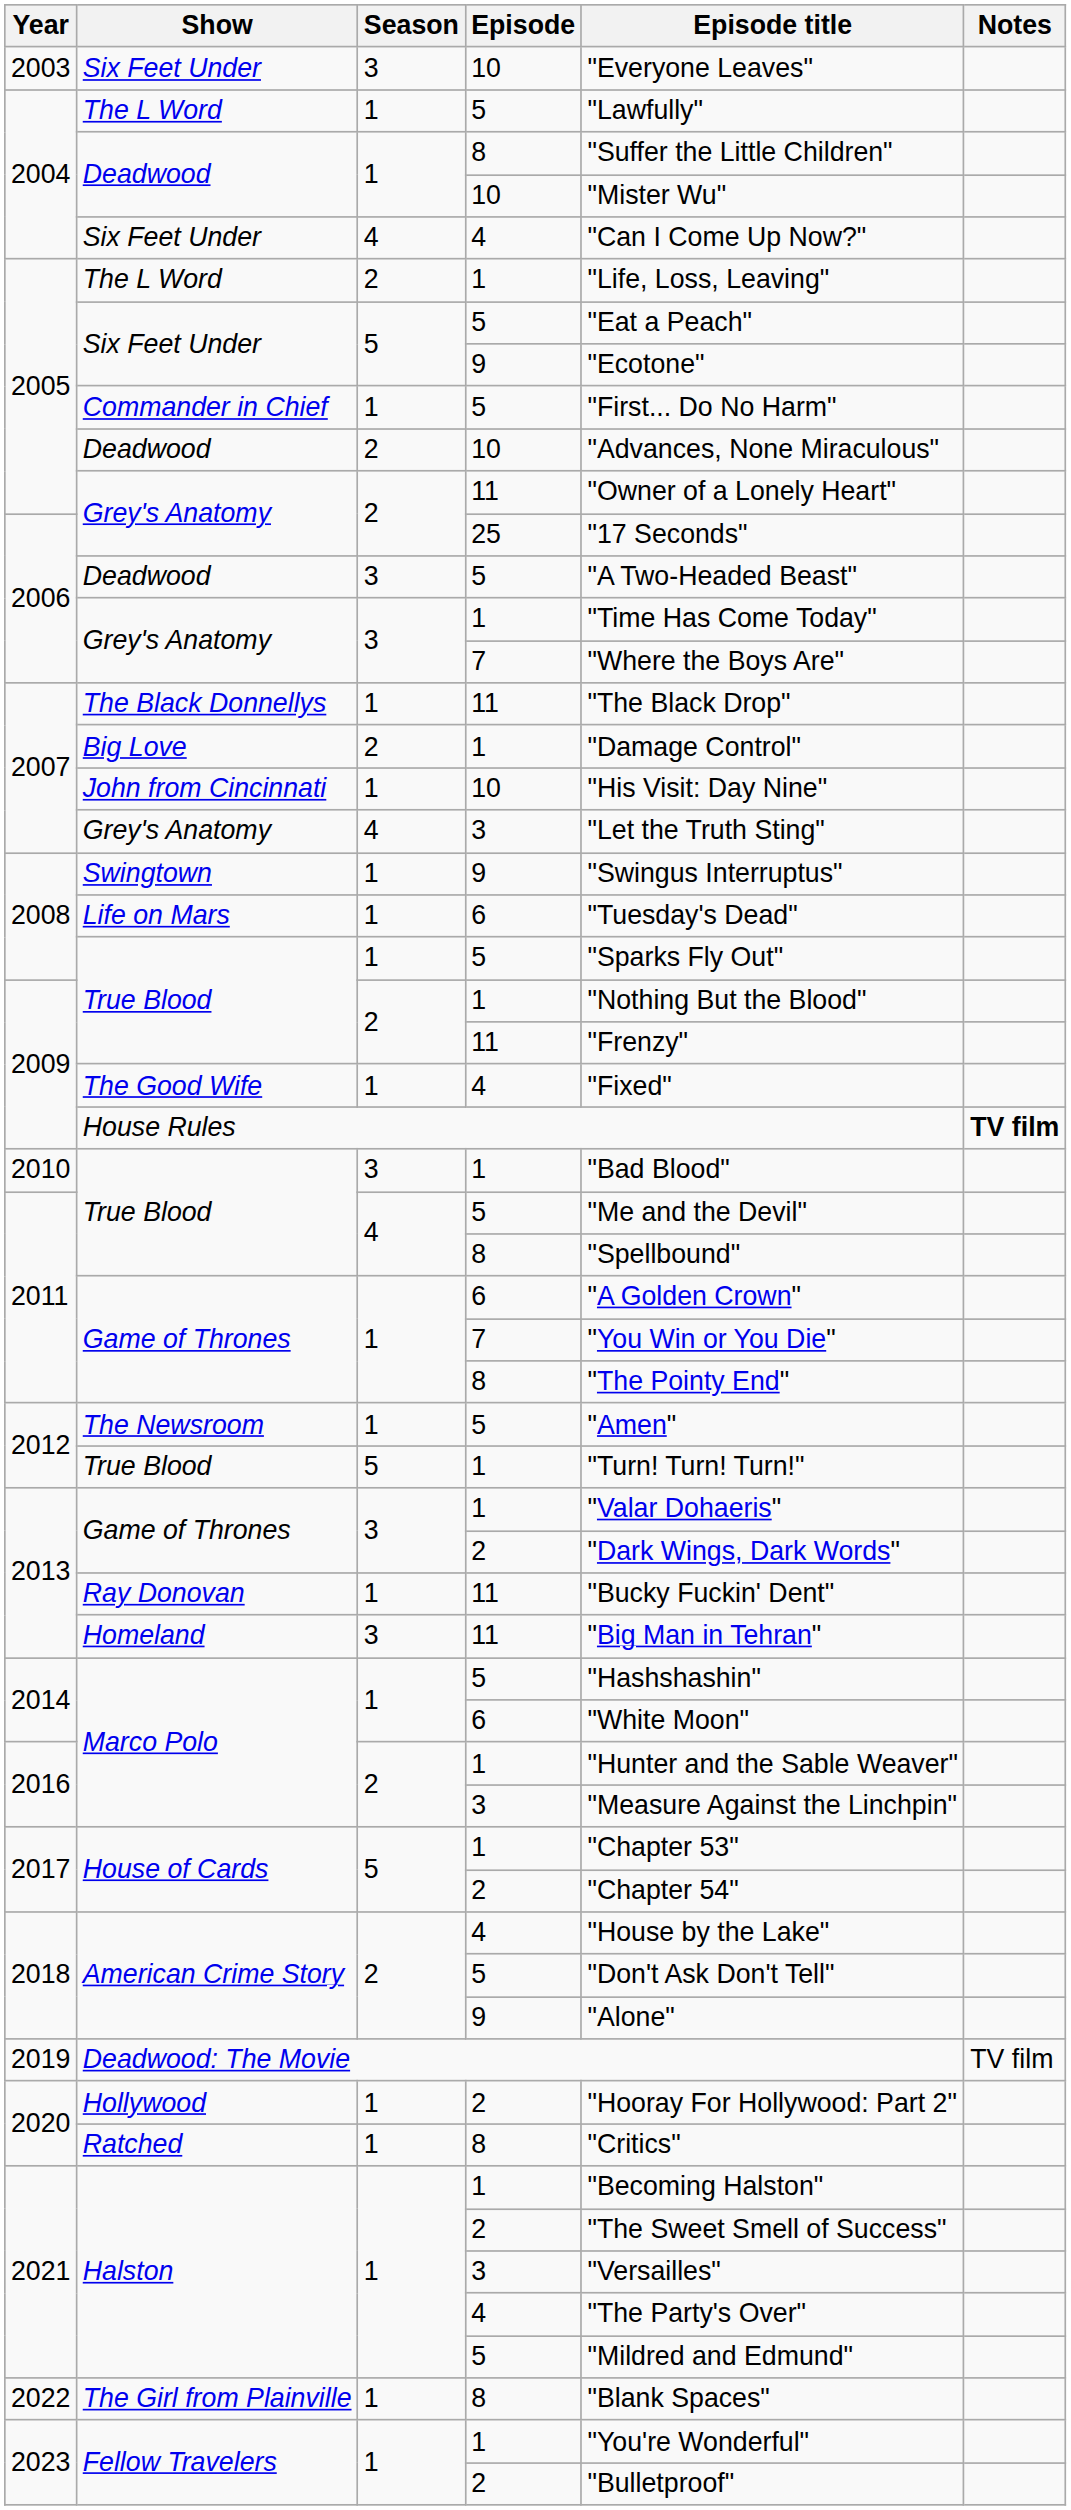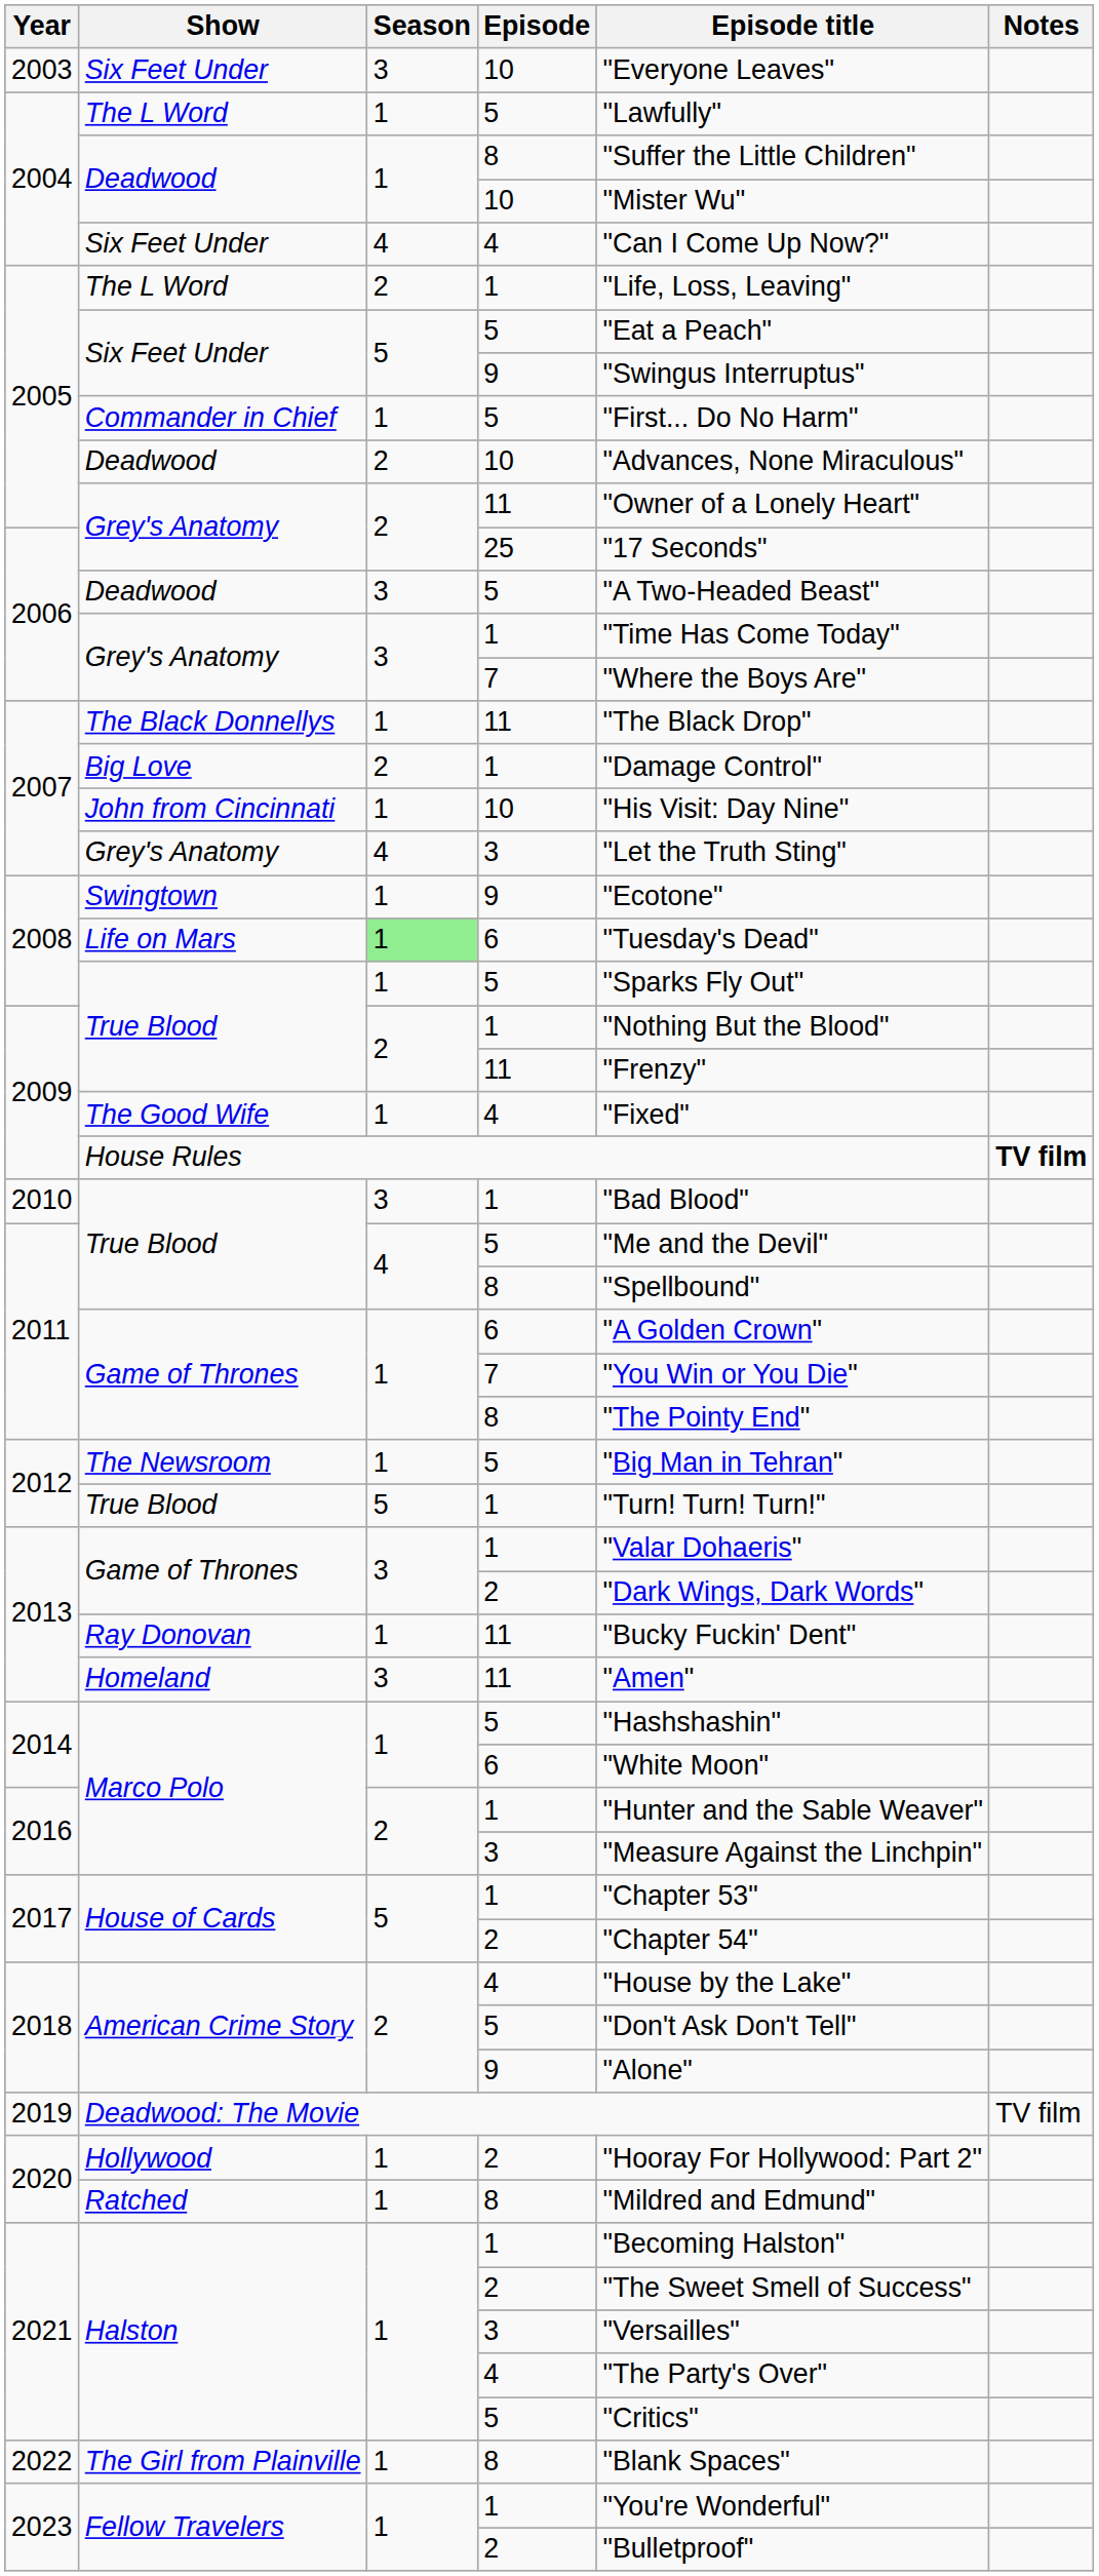 <table class="wikitable">
 <tr>
 <th>Year</th>
 <th>Show</th>
 <th>Season</th>
 <th>Episode</th>
 <th>Episode title</th>
 <th>Notes</th>
 </tr>
 <tr>
 <td>2003</td>
 <td><em><a href='#'>Six Feet Under</a></em></td>
 <td>3</td>
 <td>10</td>
 <td>"Everyone Leaves"</td>
 <td></td>
 </tr>
 <tr>
 <td rowspan=4>2004</td>
 <td><em><a href='#'>The L Word</a></em></td>
 <td>1</td>
 <td>5</td>
 <td>"Lawfully"</td>
 <td></td>
 </tr>
 <tr>
 <td rowspan=2><em><a href='#'>Deadwood</a></em></td>
 <td rowspan=2>1</td>
 <td>8</td>
 <td>"Suffer the Little Children"</td>
 <td></td>
 </tr>
 <tr>
 <td>10</td>
 <td>"Mister Wu"</td>
 <td></td>
 </tr>
 <tr>
 <td><em>Six Feet Under</em></td>
 <td>4</td>
 <td>4</td>
 <td>"Can I Come Up Now?"</td>
 <td></td>
 </tr>
 <tr>
 <td rowspan=6>2005</td>
 <td><em>The L Word</em></td>
 <td>2</td>
 <td>1</td>
 <td>"Life, Loss, Leaving"</td>
 <td></td>
 </tr>
 <tr>
 <td rowspan=2><em>Six Feet Under</em></td>
 <td rowspan=2>5</td>
 <td>5</td>
 <td>"Eat a Peach"</td>
 <td></td>
 </tr>
 <tr>
 <td>9</td>
-<td>"Ecotone"</td>
+<td>"Swingus Interruptus"</td>
 <td></td>
 </tr>
 <tr>
 <td><em><a href='#'>Commander in Chief</a></em></td>
 <td>1</td>
 <td>5</td>
 <td>"First... Do No Harm"</td>
 <td></td>
 </tr>
 <tr>
 <td><em>Deadwood</em></td>
 <td>2</td>
 <td>10</td>
 <td>"Advances, None Miraculous"</td>
 <td></td>
 </tr>
 <tr>
 <td rowspan=2><em><a href='#'>Grey's Anatomy</a></em></td>
 <td rowspan=2>2</td>
 <td>11</td>
 <td>"Owner of a Lonely Heart"</td>
 <td></td>
 </tr>
 <tr>
 <td rowspan=4>2006</td>
 <td>25</td>
 <td>"17 Seconds"</td>
 <td></td>
 </tr>
 <tr>
 <td><em>Deadwood</em></td>
 <td>3</td>
 <td>5</td>
 <td>"A Two-Headed Beast"</td>
 <td></td>
 </tr>
 <tr>
 <td rowspan=2><em>Grey's Anatomy</em></td>
 <td rowspan=2>3</td>
 <td>1</td>
 <td>"Time Has Come Today"</td>
 <td></td>
 </tr>
 <tr>
 <td>7</td>
 <td>"Where the Boys Are"</td>
 <td></td>
 </tr>
 <tr>
 <td rowspan=4>2007</td>
 <td><em><a href='#'>The Black Donnellys</a></em></td>
 <td>1</td>
 <td>11</td>
 <td>"The Black Drop"</td>
 <td></td>
 </tr>
 <tr>
 <td><em><a href='#'>Big Love</a></em></td>
 <td>2</td>
 <td>1</td>
 <td>"Damage Control"</td>
 <td></td>
 </tr>
 <tr>
 <td><em><a href='#'>John from Cincinnati</a></em></td>
 <td>1</td>
 <td>10</td>
 <td>"His Visit: Day Nine"</td>
 <td></td>
 </tr>
 <tr>
 <td><em>Grey's Anatomy</em></td>
 <td>4</td>
 <td>3</td>
 <td>"Let the Truth Sting"</td>
 <td></td>
 </tr>
 <tr>
 <td rowspan=3>2008</td>
 <td><em><a href='#'>Swingtown</a></em></td>
 <td>1</td>
 <td>9</td>
-<td>"Swingus Interruptus"</td>
+<td>"Ecotone"</td>
 <td></td>
 </tr>
 <tr>
 <td><em><a href='#'>Life on Mars</a></em></td>
-<td>1</td>
+<td style="background: lightgreen;">1</td>
 <td>6</td>
 <td>"Tuesday's Dead"</td>
 <td></td>
 </tr>
 <tr>
 <td rowspan=3><em><a href='#'>True Blood</a></em></td>
 <td>1</td>
 <td>5</td>
 <td>"Sparks Fly Out"</td>
 <td></td>
 </tr>
 <tr>
 <td rowspan=4>2009</td>
 <td rowspan=2>2</td>
 <td>1</td>
 <td>"Nothing But the Blood"</td>
 <td></td>
 </tr>
 <tr>
 <td>11</td>
 <td>"Frenzy"</td>
 <td></td>
 </tr>
 <tr>
 <td><em><a href='#'>The Good Wife</a></em></td>
 <td>1</td>
 <td>4</td>
 <td>"Fixed"</td>
 <td></td>
 </tr>
 <tr>
 <td colspan=4><em>House Rules</em></td>
 <td><strong>TV film</strong></td>
 </tr>
 <tr>
 <td>2010</td>
 <td rowspan=3><em>True Blood</em></td>
 <td>3</td>
 <td>1</td>
 <td>"Bad Blood"</td>
 <td></td>
 </tr>
 <tr>
 <td rowspan=5>2011</td>
 <td rowspan=2>4</td>
 <td>5</td>
 <td>"Me and the Devil"</td>
 <td></td>
 </tr>
 <tr>
 <td>8</td>
 <td>"Spellbound"</td>
 <td></td>
 </tr>
 <tr>
 <td rowspan=3><em><a href='#'>Game of Thrones</a></em></td>
 <td rowspan=3>1</td>
 <td>6</td>
 <td>"<a href='#'>A Golden Crown</a>"</td>
 <td></td>
 </tr>
 <tr>
 <td>7</td>
 <td>"<a href='#'>You Win or You Die</a>"</td>
 <td></td>
 </tr>
 <tr>
 <td>8</td>
 <td>"<a href='#'>The Pointy End</a>"</td>
 <td></td>
 </tr>
 <tr>
 <td rowspan=2>2012</td>
 <td rowspan=1><em><a href='#'>The Newsroom</a></em></td>
 <td rowspan=1>1</td>
 <td>5</td>
-<td>"<a href='#'>Amen</a>"</td>
+<td>"<a href='#'>Big Man in Tehran</a>"</td>
 <td></td>
 </tr>
 <tr>
 <td><em>True Blood</em></td>
 <td rowspan=1>5</td>
 <td>1</td>
 <td>"Turn! Turn! Turn!"</td>
 <td></td>
 </tr>
 <tr>
 <td rowspan=4>2013</td>
 <td rowspan=2><em>Game of Thrones</em></td>
 <td rowspan=2>3</td>
 <td>1</td>
 <td>"<a href='#'>Valar Dohaeris</a>"</td>
 <td></td>
 </tr>
 <tr>
 <td>2</td>
 <td>"<a href='#'>Dark Wings, Dark Words</a>"</td>
 <td></td>
 </tr>
 <tr>
 <td rowspan=1><em><a href='#'>Ray Donovan</a></em></td>
 <td rowspan=1>1</td>
 <td>11</td>
 <td>"Bucky Fuckin' Dent"</td>
 <td></td>
 </tr>
 <tr>
 <td rowspan=1><em><a href='#'>Homeland</a></em></td>
 <td rowspan=1>3</td>
 <td>11</td>
-<td>"<a href='#'>Big Man in Tehran</a>"</td>
+<td>"<a href='#'>Amen</a>"</td>
 <td></td>
 </tr>
 <tr>
 <td rowspan=2>2014</td>
 <td rowspan=4><em><a href='#'>Marco Polo</a></em></td>
 <td rowspan=2>1</td>
 <td>5</td>
 <td>"Hashshashin"</td>
 <td></td>
 </tr>
 <tr>
 <td>6</td>
 <td>"White Moon"</td>
 <td></td>
 </tr>
 <tr>
 <td rowspan=2>2016</td>
 <td rowspan=2>2</td>
 <td>1</td>
 <td>"Hunter and the Sable Weaver"</td>
 <td></td>
 </tr>
 <tr>
 <td>3</td>
 <td>"Measure Against the Linchpin"</td>
 <td></td>
 </tr>
 <tr>
 <td rowspan=2>2017</td>
 <td rowspan=2><em><a href='#'>House of Cards</a></em></td>
 <td rowspan=2>5</td>
 <td>1</td>
 <td>"Chapter 53"</td>
 <td></td>
 </tr>
 <tr>
 <td>2</td>
 <td>"Chapter 54"</td>
 <td></td>
 </tr>
 <tr>
 <td rowspan=3>2018</td>
 <td rowspan=3><em><a href='#'>American Crime Story</a></em></td>
 <td rowspan=3>2</td>
 <td>4</td>
 <td>"House by the Lake"</td>
 <td></td>
 </tr>
 <tr>
 <td>5</td>
 <td>"Don't Ask Don't Tell"</td>
 <td></td>
 </tr>
 <tr>
 <td>9</td>
 <td>"Alone"</td>
 <td></td>
 </tr>
 <tr>
 <td>2019</td>
 <td colspan=4><em><a href='#'>Deadwood: The Movie</a></em></td>
 <td>TV film</td>
 </tr>
 <tr>
 <td rowspan="2">2020</td>
 <td><em><a href='#'>Hollywood</a></em></td>
 <td>1</td>
 <td>2</td>
 <td>"Hooray For Hollywood: Part 2"</td>
 <td></td>
 </tr>
 <tr>
 <td><em><a href='#'>Ratched</a></em></td>
 <td>1</td>
 <td>8</td>
-<td>"Critics"</td>
+<td>"Mildred and Edmund"</td>
 <td></td>
 </tr>
 <tr>
 <td rowspan="5">2021</td>
 <td rowspan="5"><em><a href='#'>Halston</a></em></td>
 <td rowspan="5">1</td>
 <td>1</td>
 <td>"Becoming Halston"</td>
 <td></td>
 </tr>
 <tr>
 <td>2</td>
 <td>"The Sweet Smell of Success"</td>
 <td></td>
 </tr>
 <tr>
 <td>3</td>
 <td>"Versailles"</td>
 <td></td>
 </tr>
 <tr>
 <td>4</td>
 <td>"The Party's Over"</td>
 <td></td>
 </tr>
 <tr>
 <td>5</td>
-<td>"Mildred and Edmund"</td>
+<td>"Critics"</td>
 <td></td>
 </tr>
 <tr>
 <td>2022</td>
 <td><em><a href='#'>The Girl from Plainville</a></em></td>
 <td>1</td>
 <td>8</td>
 <td>"Blank Spaces"</td>
 <td></td>
 </tr>
 <tr>
 <td rowspan=2>2023</td>
 <td rowspan=2><em><a href='#'>Fellow Travelers</a></em></td>
 <td rowspan=2>1</td>
 <td>1</td>
 <td>"You're Wonderful"</td>
 <td></td>
 </tr>
 <tr>
 <td>2</td>
 <td>"Bulletproof"</td>
 <td></td>
 </tr>
 </table>
